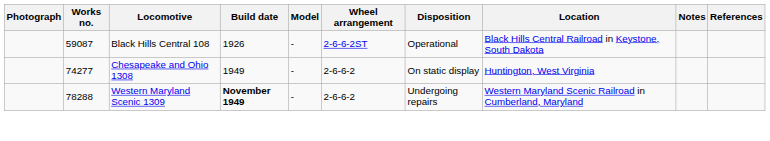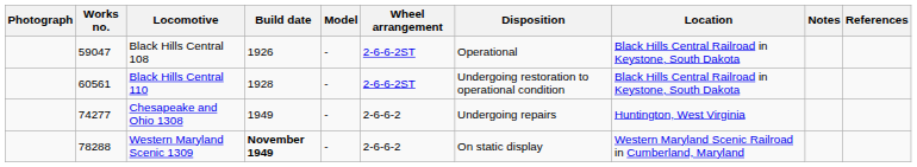 <table class="wikitable">
 <tr>
 <th>Photograph</th>
 <th>Works no.</th>
 <th>Locomotive</th>
 <th>Build date</th>
 <th>Model</th>
 <th>Wheel arrangement</th>
 <th>Disposition</th>
 <th>Location</th>
 <th>Notes</th>
 <th>References</th>
 </tr>
 <tr>
 <td></td>
-<td>59087</td>
+<td>59047</td>
 <td>Black Hills Central 108</td>
 <td>1926</td>
 <td>-</td>
 <td><a href='#'>2-6-6-2ST</a></td>
 <td>Operational</td>
 <td><a href='#'>Black Hills Central Railroad</a> in <a href='#'>Keystone, South Dakota</a></td>
 <td></td>
 <td></td>
 </tr>
 <tr>
 <td></td>
+<td>60561</td>
+<td><a href='#'>Black Hills Central 110</a></td>
+<td>1928</td>
+<td>-</td>
+<td><a href='#'>2-6-6-2ST</a></td>
+<td>Undergoing restoration to operational condition</td>
+<td><a href='#'>Black Hills Central Railroad</a> in <a href='#'>Keystone, South Dakota</a></td>
+<td></td>
+<td></td>
+</tr>
+<tr>
+<td></td>
 <td>74277</td>
 <td><a href='#'>Chesapeake and Ohio 1308</a></td>
 <td>1949</td>
 <td>-</td>
 <td>2-6-6-2</td>
-<td>On static display</td>
+<td>Undergoing repairs</td>
 <td><a href='#'>Huntington, West Virginia</a></td>
 <td></td>
 <td></td>
 </tr>
 <tr>
 <td></td>
 <td>78288</td>
 <td><a href='#'>Western Maryland Scenic 1309</a></td>
 <td><strong>November 1949</strong></td>
 <td>-</td>
 <td>2-6-6-2</td>
-<td>Undergoing repairs</td>
+<td>On static display</td>
 <td><a href='#'>Western Maryland Scenic Railroad</a> in <a href='#'>Cumberland, Maryland</a></td>
 <td></td>
 <td></td>
 </tr>
 </table>
